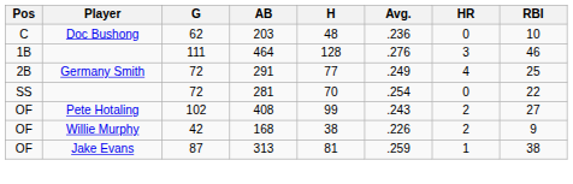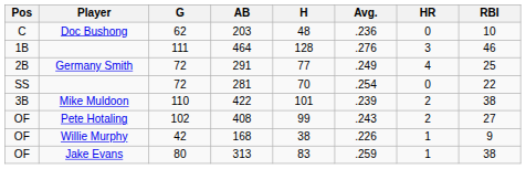 <table class="wikitable sortable">
 <tr>
 <th bgcolor="#DDDDFF" width="5%">Pos</th>
 <th bgcolor="#DDDDFF" width="16%">Player</th>
 <th bgcolor="#DDDDFF" width="9%">G</th>
 <th bgcolor="#DDDDFF" width="9%">AB</th>
 <th bgcolor="#DDDDFF" width="9%">H</th>
 <th bgcolor="#DDDDFF" width="9%">Avg.</th>
 <th bgcolor="#DDDDFF" width="9%">HR</th>
 <th bgcolor="#DDDDFF" width="9%">RBI</th>
 </tr>
 <tr align="center">
 <td>C</td>
 <td><a href='#'>Doc Bushong</a></td>
 <td>62</td>
 <td>203</td>
 <td>48</td>
 <td>.236</td>
 <td>0</td>
 <td>10</td>
 </tr>
 <tr align=center>
 <td>1B</td>
 <td></td>
 <td>111</td>
 <td>464</td>
 <td>128</td>
 <td>.276</td>
 <td>3</td>
 <td>46</td>
 </tr>
 <tr align="center">
 <td>2B</td>
 <td><a href='#'>Germany Smith</a></td>
 <td>72</td>
 <td>291</td>
 <td>77</td>
 <td>.249</td>
 <td>4</td>
 <td>25</td>
 </tr>
 <tr align=center>
 <td>SS</td>
 <td></td>
 <td>72</td>
 <td>281</td>
 <td>70</td>
 <td>.254</td>
 <td>0</td>
 <td>22</td>
 </tr>
+<tr align="center">
+<td>3B</td>
+<td><a href='#'>Mike Muldoon</a></td>
+<td>110</td>
+<td>422</td>
+<td>101</td>
+<td>.239</td>
+<td>2</td>
+<td>38</td>
+</tr>
 <tr align=center>
 <td>OF</td>
 <td><a href='#'>Pete Hotaling</a></td>
 <td>102</td>
 <td>408</td>
 <td>99</td>
 <td>.243</td>
 <td>2</td>
 <td>27</td>
 </tr>
 <tr align=center>
 <td>OF</td>
 <td><a href='#'>Willie Murphy</a></td>
 <td>42</td>
 <td>168</td>
 <td>38</td>
 <td>.226</td>
-<td>2</td>
+<td>1</td>
 <td>9</td>
 </tr>
 <tr align=center>
 <td>OF</td>
 <td><a href='#'>Jake Evans</a></td>
-<td>87</td>
+<td>80</td>
 <td>313</td>
-<td>81</td>
+<td>83</td>
 <td>.259</td>
 <td>1</td>
 <td>38</td>
 </tr>
 </table>
